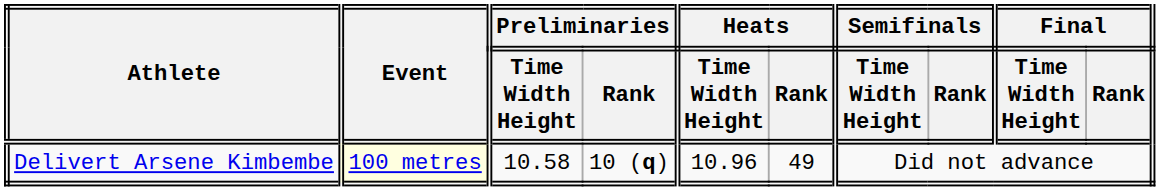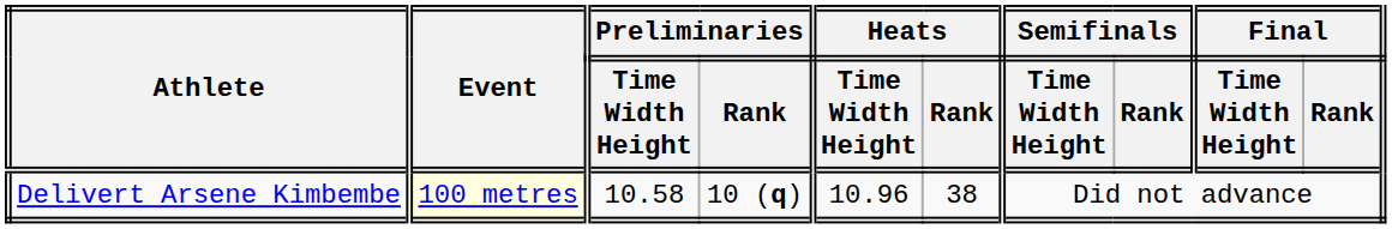 <table class=wikitable style="font-size:90%; border: double;">
 <tr>
 <th rowspan="2" style="border-right:double">Athlete</th>
 <th rowspan="2" style="border-right:double">Event</th>
 <th colspan="2" style="border-right:double; border-bottom:double;">Preliminaries</th>
 <th colspan="2" style="border-right:double; border-bottom:double;">Heats</th>
 <th colspan="2" style="border-right:double; border-bottom:double;">Semifinals</th>
 <th colspan="2" style="border-right:double; border-bottom:double;">Final</th>
 </tr>
 <tr>
 <th>Time<br>Width<br>Height</th>
 <th style="border-right:double">Rank</th>
 <th>Time<br>Width<br>Height</th>
 <th style="border-right:double">Rank</th>
 <th>Time<br>Width<br>Height</th>
 <th style="border-right:double">Rank</th>
 <th>Time<br>Width<br>Height</th>
 <th style="border-right:double">Rank</th>
 </tr>
 <tr style="border-top: double;">
 <td style="border-right:double"><a href='#'>Delivert Arsene Kimbembe</a></td>
 <td style="background: lightyellow; border-right:double"><a href='#'>100 metres</a></td>
 <td align=center>10.58</td>
 <td align=center style="border-right:double">10 (<strong>q</strong>)</td>
 <td align=center>10.96</td>
-<td align=center style="border-right:double">49</td>
+<td align=center style="border-right:double">38</td>
 <td colspan="4" align=center>Did not advance</td>
 </tr>
 </table>
